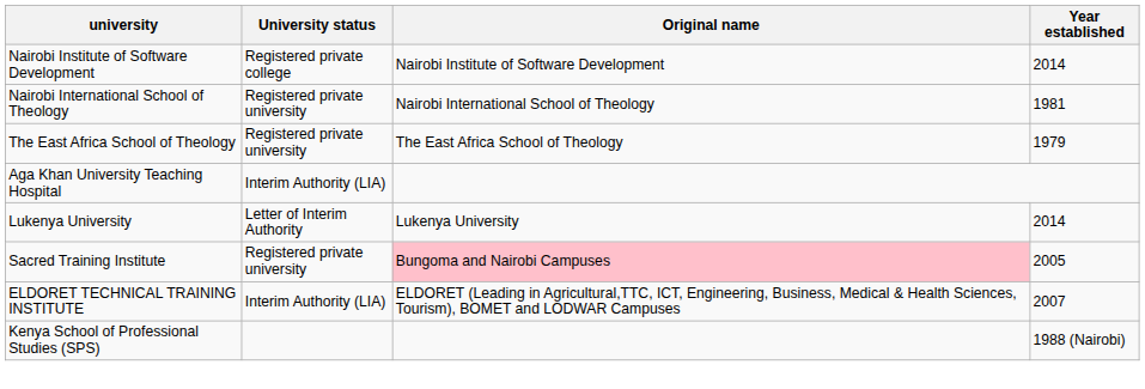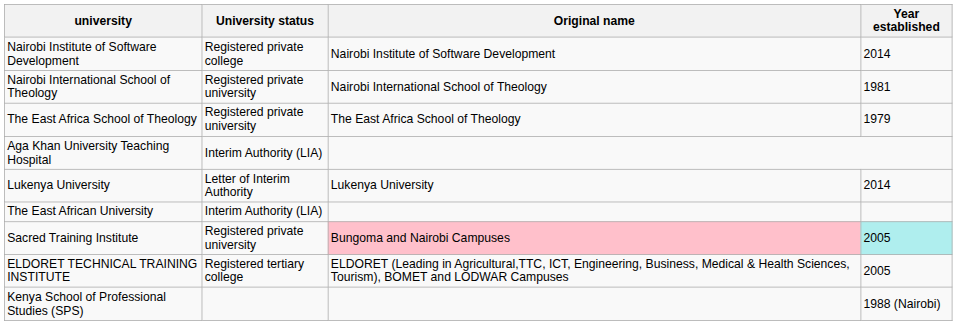 <table class="wikitable">
 <tr>
 <th>university</th>
 <th>University status</th>
 <th>Original name</th>
 <th>Year established</th>
 </tr>
 <tr>
 <td>Nairobi Institute of Software Development</td>
 <td>Registered private college</td>
 <td>Nairobi Institute of Software Development</td>
 <td>2014</td>
 </tr>
 <tr>
 <td>Nairobi International School of Theology</td>
 <td>Registered private university</td>
 <td>Nairobi International School of Theology</td>
 <td>1981</td>
 </tr>
 <tr>
 <td>The East Africa School of Theology</td>
 <td>Registered private university</td>
 <td>The East Africa School of Theology</td>
 <td>1979</td>
 </tr>
 <tr>
 <td>Aga Khan University Teaching Hospital</td>
 <td>Interim Authority (LIA)</td>
 </tr>
 <tr>
 <td>Lukenya University</td>
 <td>Letter of Interim Authority</td>
 <td>Lukenya University</td>
 <td>2014</td>
 </tr>
 <tr>
+<td>The East African University</td>
+<td>Interim Authority (LIA)</td>
+<td></td>
+<td></td>
+</tr>
+<tr>
 <td>Sacred Training Institute</td>
 <td>Registered private university</td>
 <td style="background: pink;">Bungoma and Nairobi Campuses</td>
-<td>2005</td>
+<td style="background: paleturquoise;">2005</td>
 </tr>
 <tr>
 <td>ELDORET TECHNICAL TRAINING INSTITUTE</td>
-<td>Interim Authority (LIA)</td>
+<td>Registered tertiary college</td>
 <td>ELDORET (Leading in Agricultural,TTC, ICT, Engineering, Business, Medical & Health Sciences, Tourism), BOMET and LODWAR Campuses</td>
-<td>2007</td>
+<td>2005</td>
 </tr>
 <tr>
 <td>Kenya School of Professional Studies (SPS)</td>
 <td></td>
 <td></td>
 <td>1988 (Nairobi)</td>
 </tr>
 </table>
